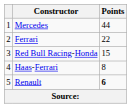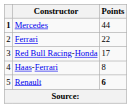 <table class="wikitable" style="font-size: 85%;">
 <tr>
 <th scope="col"></th>
 <th scope="col">Constructor</th>
 <th scope="col">Points</th>
 </tr>
 <tr>
-<td align="center">1</td>
+<td align="center"><strong>1</strong></td>
 <td> <a href='#'>Mercedes</a></td>
 <td align="left">44</td>
 </tr>
 <tr>
 <td align="center">2</td>
 <td> <a href='#'>Ferrari</a></td>
 <td align="left">22</td>
 </tr>
 <tr>
 <td align="center">3</td>
 <td> <a href='#'>Red Bull Racing</a>-<a href='#'>Honda</a></td>
-<td align="left">15</td>
+<td align="left">17</td>
 </tr>
 <tr>
 <td align="center">4</td>
 <td> <a href='#'>Haas</a>-<a href='#'>Ferrari</a></td>
 <td align="left">8</td>
 </tr>
 <tr>
 <td align="center">5</td>
 <td> <a href='#'>Renault</a></td>
 <td align="left"><strong>6</strong></td>
 </tr>
 <tr>
 <th colspan=4>Source:</th>
 </tr>
 </table>
